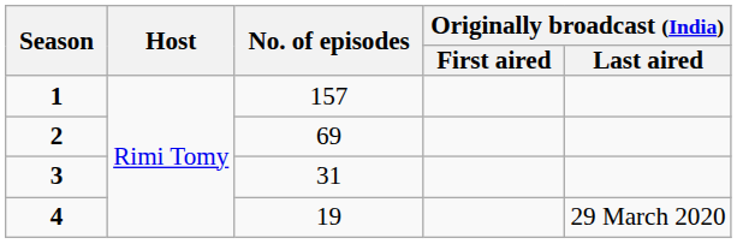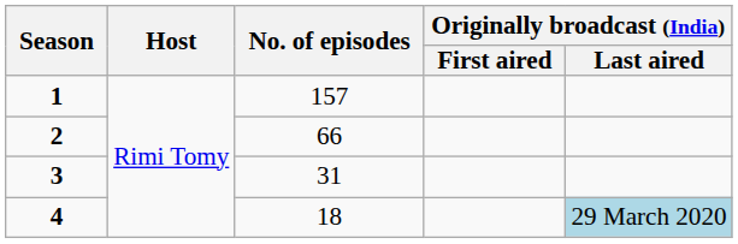 <table class="wikitable" style="text-align:center">
 <tr>
 <th style="padding: 0 8px" colspan="1" rowspan="2">Season</th>
 <th style="padding: 0 8px" rowspan="2">Host</th>
 <th style="padding: 0 8px" rowspan="2">No. of episodes</th>
 <th colspan="2">Originally broadcast <small>(<a href='#'>India</a>)</small></th>
 </tr>
 <tr>
 <th style="padding: 0 8px">First aired</th>
 <th style="padding: 0 8px">Last aired</th>
 </tr>
 <tr>
 <td><strong>1</strong></td>
 <td rowspan=4><a href='#'>Rimi Tomy</a></td>
 <td>157</td>
 <td></td>
 <td></td>
 </tr>
 <tr>
 <td><strong>2</strong></td>
-<td>69</td>
+<td>66</td>
 <td></td>
 <td></td>
 </tr>
 <tr>
 <td><strong>3</strong></td>
 <td>31</td>
 <td></td>
 <td></td>
 </tr>
 <tr>
 <td><strong>4</strong></td>
-<td>19</td>
+<td>18</td>
 <td></td>
-<td>29 March 2020</td>
+<td style="background: lightblue;">29 March 2020</td>
 </tr>
 </table>
